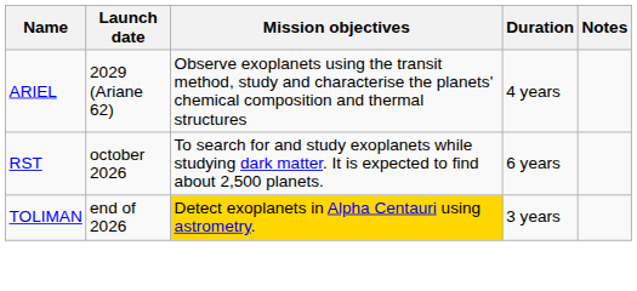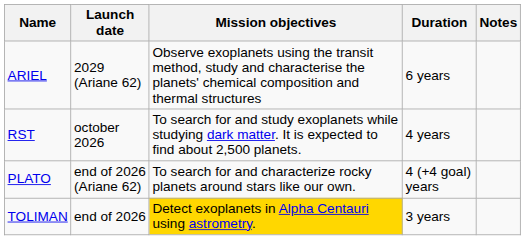 <table class="wikitable sortable">
 <tr>
 <th>Name</th>
 <th>Launch date</th>
 <th>Mission objectives</th>
 <th>Duration</th>
 <th>Notes</th>
 </tr>
 <tr>
 <td><a href='#'>ARIEL</a></td>
 <td>2029 (Ariane 62)</td>
 <td>Observe exoplanets using the transit method, study and characterise the planets' chemical composition and thermal structures</td>
-<td>4 years</td>
+<td>6 years</td>
 <td></td>
 </tr>
 <tr>
 <td><a href='#'>RST</a></td>
 <td>october 2026</td>
 <td>To search for and study exoplanets while studying <a href='#'>dark matter</a>.  It is expected to find about 2,500 planets.</td>
-<td>6 years</td>
+<td>4 years</td>
+<td></td>
+</tr>
+<tr>
+<td><a href='#'>PLATO</a></td>
+<td>end of 2026 (Ariane 62)</td>
+<td>To search for and characterize rocky planets around stars like our own.</td>
+<td>4 (+4 goal) years</td>
 <td></td>
 </tr>
 <tr>
 <td><a href='#'>TOLIMAN</a></td>
 <td>end of 2026</td>
 <td style="background: gold;">Detect exoplanets in <a href='#'>Alpha Centauri</a> using <a href='#'>astrometry</a>.</td>
 <td>3 years</td>
 <td></td>
 </tr>
 </table>
